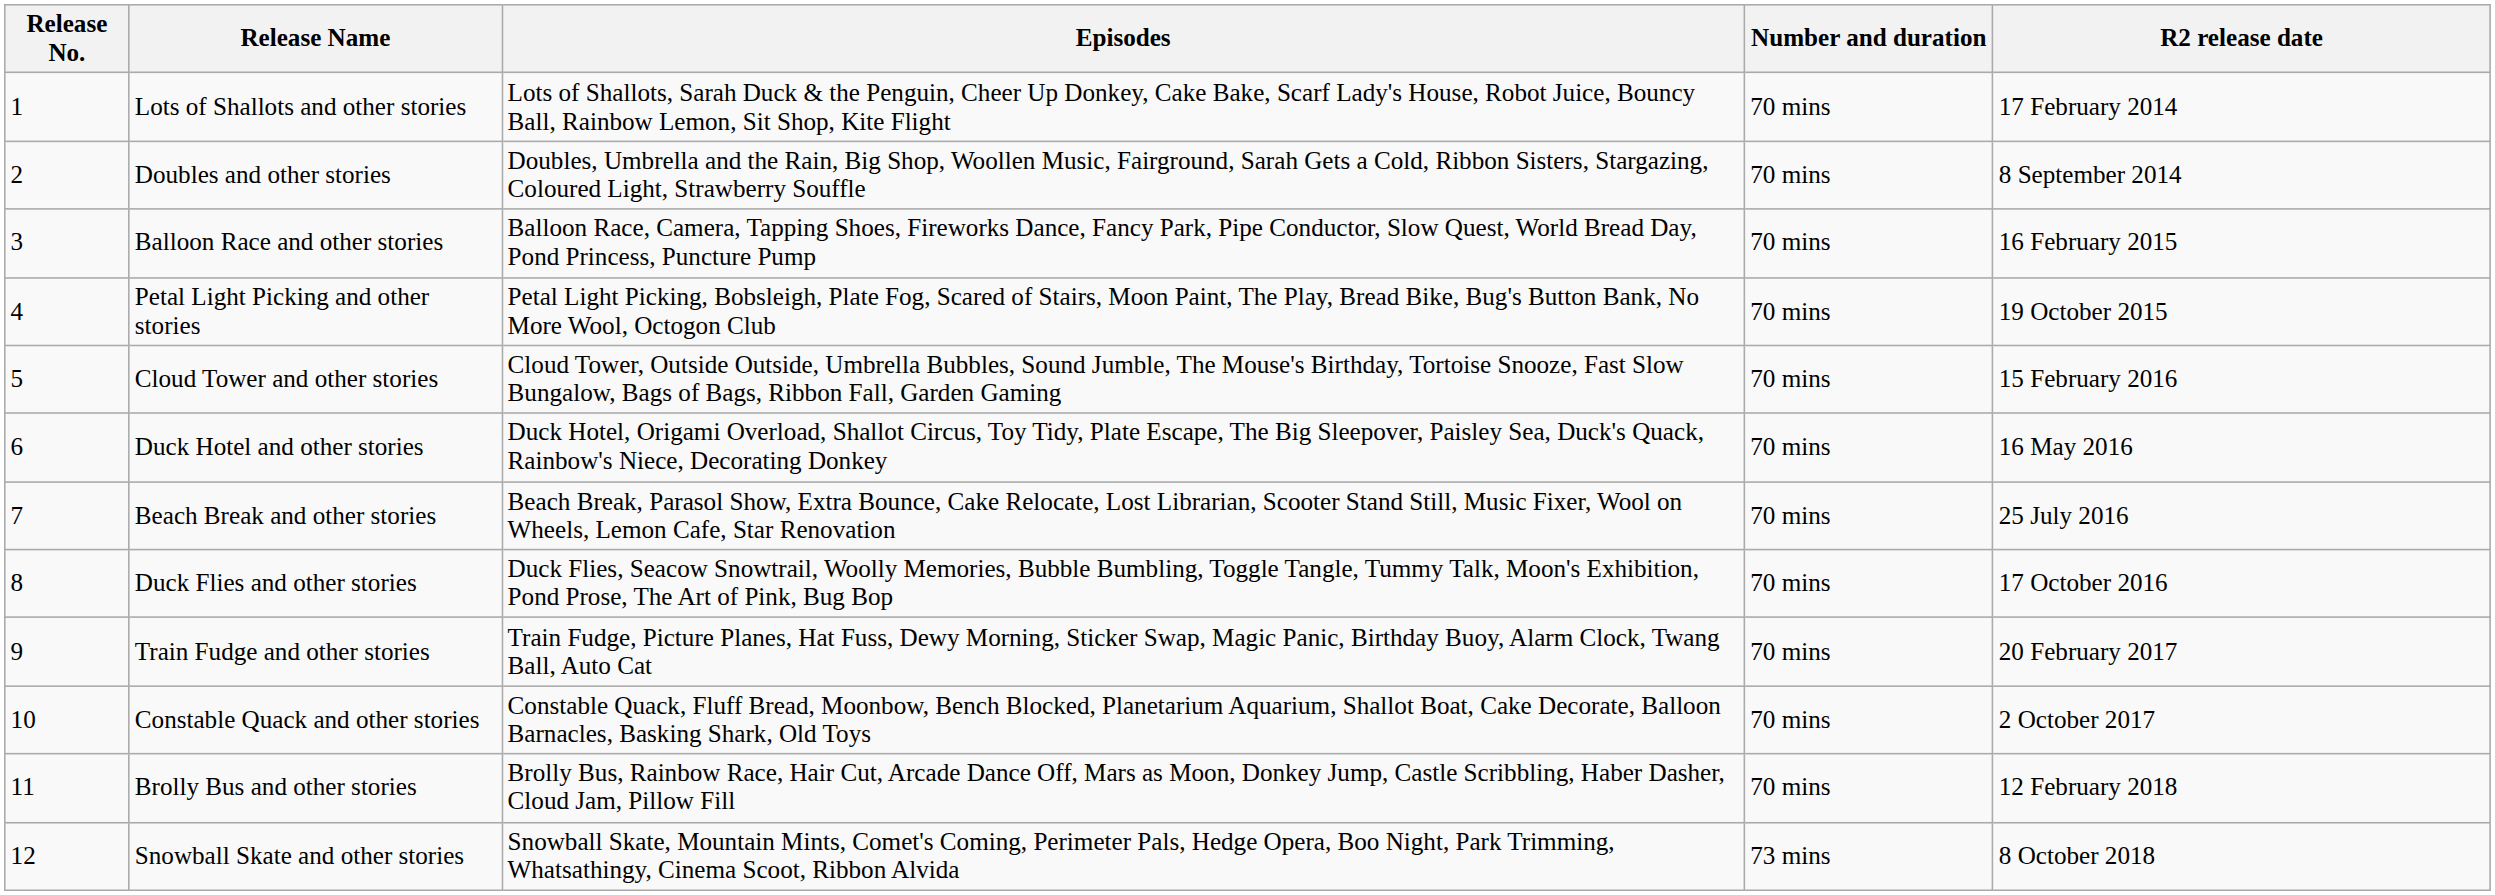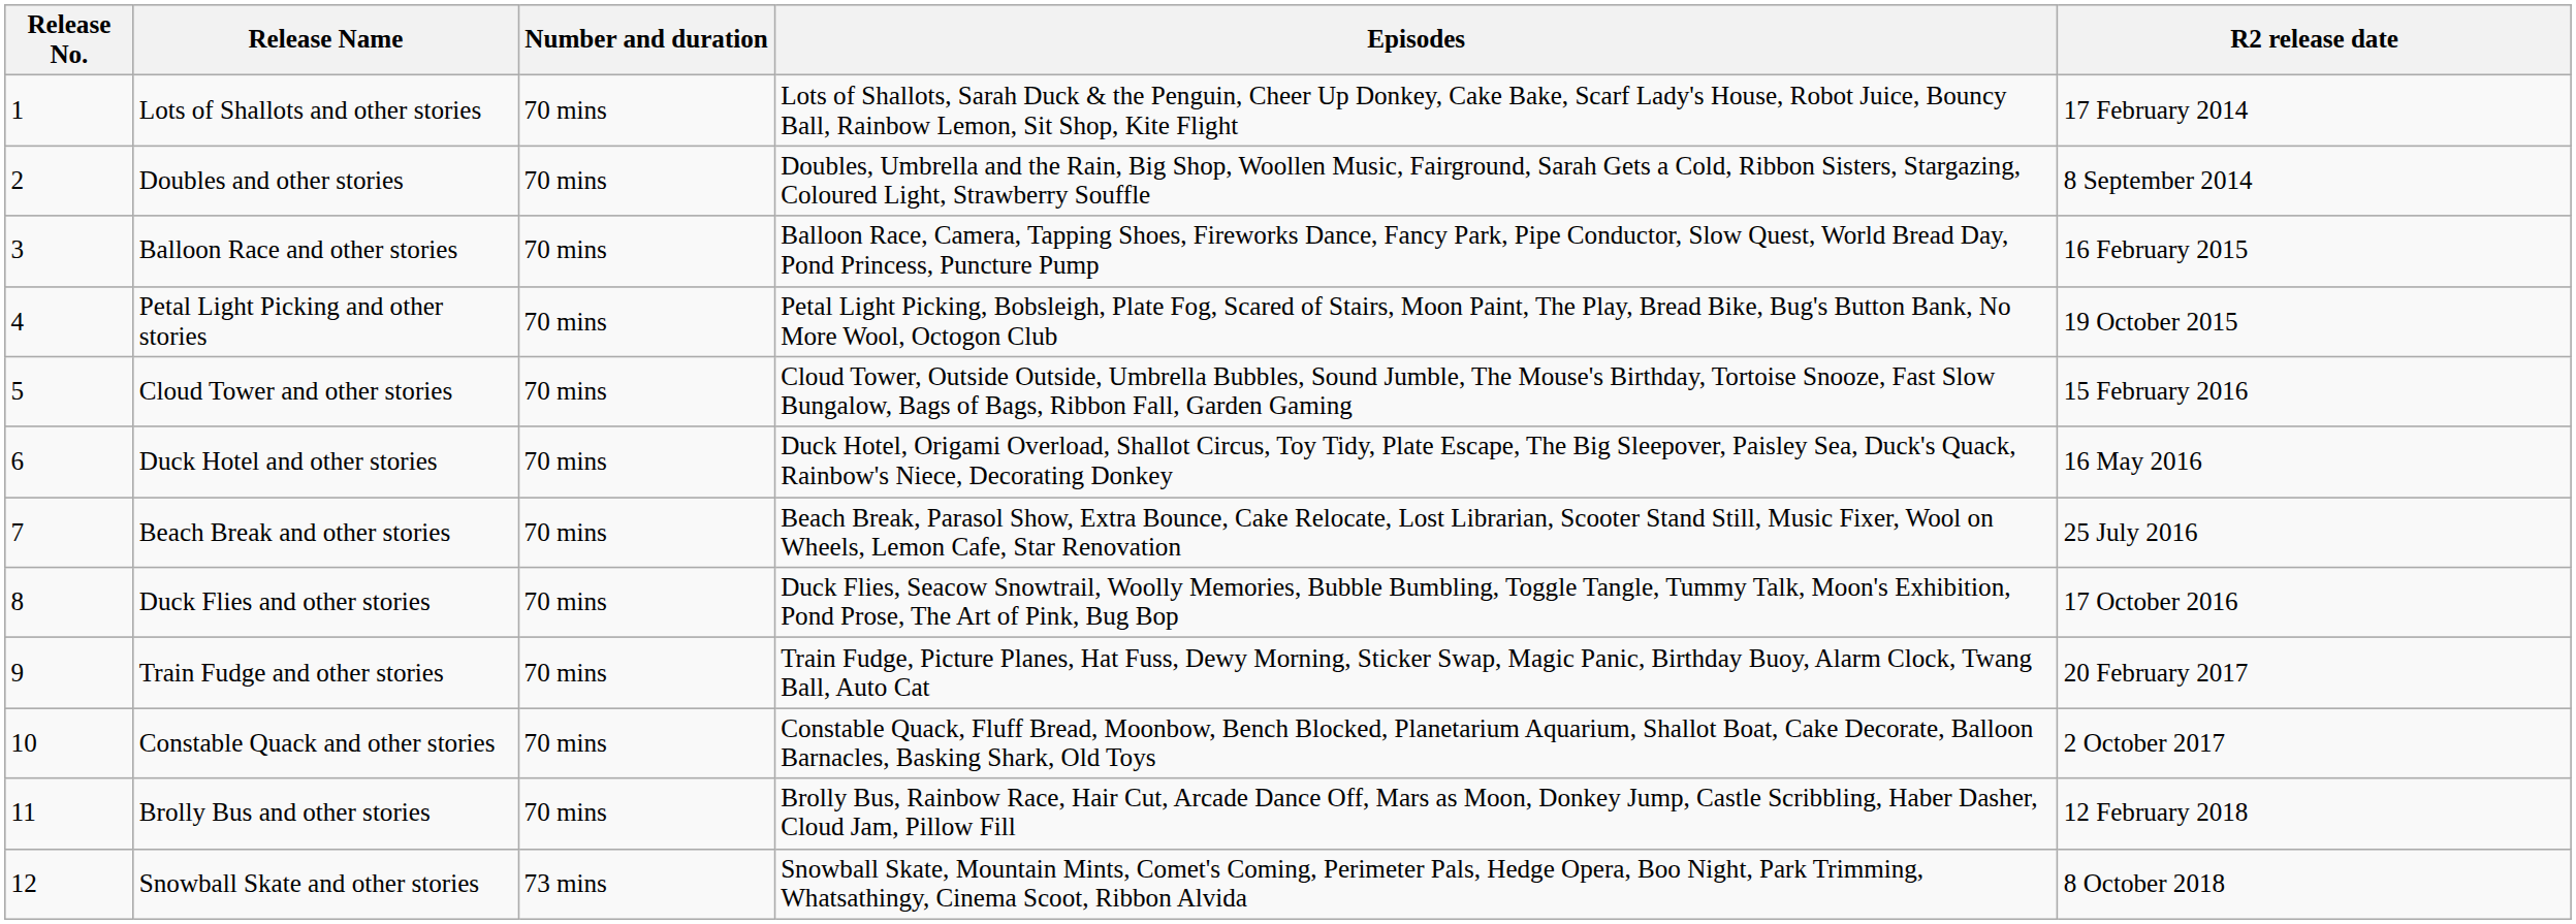 <table class="wikitable sortable" style="width:100%;">
 <tr>
 <th style="width:5%;">Release No.</th>
 <th style="width:15%;">Release Name</th>
+<th style="width:10%;">Number and duration</th>
 <th style="width:50%;">Episodes</th>
-<th style="width:10%;">Number and duration</th>
 <th style="width:20%;">R2 release date</th>
 </tr>
 <tr>
 <td>1</td>
 <td>Lots of Shallots and other stories</td>
+<td>70 mins</td>
 <td>Lots of Shallots, Sarah Duck & the Penguin, Cheer Up Donkey, Cake Bake, Scarf Lady's House, Robot Juice, Bouncy Ball, Rainbow Lemon, Sit Shop, Kite Flight</td>
-<td>70 mins</td>
 <td>17 February 2014</td>
 </tr>
 <tr>
 <td>2</td>
 <td>Doubles and other stories</td>
+<td>70 mins</td>
 <td>Doubles, Umbrella and the Rain, Big Shop, Woollen Music, Fairground, Sarah Gets a Cold, Ribbon Sisters, Stargazing, Coloured Light, Strawberry Souffle</td>
-<td>70 mins</td>
 <td>8 September 2014</td>
 </tr>
 <tr>
 <td>3</td>
 <td>Balloon Race and other stories</td>
+<td>70 mins</td>
 <td>Balloon Race, Camera, Tapping Shoes, Fireworks Dance, Fancy Park, Pipe Conductor, Slow Quest, World Bread Day, Pond Princess, Puncture Pump</td>
-<td>70 mins</td>
 <td>16 February 2015</td>
 </tr>
 <tr>
 <td>4</td>
 <td>Petal Light Picking and other stories</td>
+<td>70 mins</td>
 <td>Petal Light Picking, Bobsleigh, Plate Fog, Scared of Stairs, Moon Paint, The Play, Bread Bike, Bug's Button Bank, No More Wool, Octogon Club</td>
-<td>70 mins</td>
 <td>19 October 2015</td>
 </tr>
 <tr>
 <td>5</td>
 <td>Cloud Tower and other stories</td>
+<td>70 mins</td>
 <td>Cloud Tower, Outside Outside, Umbrella Bubbles, Sound Jumble, The Mouse's Birthday, Tortoise Snooze, Fast Slow Bungalow, Bags of Bags, Ribbon Fall, Garden Gaming</td>
-<td>70 mins</td>
 <td>15 February 2016</td>
 </tr>
 <tr>
 <td>6</td>
 <td>Duck Hotel and other stories</td>
+<td>70 mins</td>
 <td>Duck Hotel, Origami Overload, Shallot Circus, Toy Tidy, Plate Escape, The Big Sleepover, Paisley Sea, Duck's Quack, Rainbow's Niece, Decorating Donkey</td>
-<td>70 mins</td>
 <td>16 May 2016</td>
 </tr>
 <tr>
 <td>7</td>
 <td>Beach Break and other stories</td>
+<td>70 mins</td>
 <td>Beach Break, Parasol Show, Extra Bounce, Cake Relocate, Lost Librarian, Scooter Stand Still, Music Fixer, Wool on Wheels, Lemon Cafe, Star Renovation</td>
-<td>70 mins</td>
 <td>25 July 2016</td>
 </tr>
 <tr>
 <td>8</td>
 <td>Duck Flies and other stories</td>
+<td>70 mins</td>
 <td>Duck Flies, Seacow Snowtrail, Woolly Memories, Bubble Bumbling, Toggle Tangle, Tummy Talk, Moon's Exhibition, Pond Prose, The Art of Pink, Bug Bop</td>
-<td>70 mins</td>
 <td>17 October 2016</td>
 </tr>
 <tr>
 <td>9</td>
 <td>Train Fudge and other stories</td>
+<td>70 mins</td>
 <td>Train Fudge, Picture Planes, Hat Fuss, Dewy Morning, Sticker Swap, Magic Panic, Birthday Buoy, Alarm Clock, Twang Ball, Auto Cat</td>
-<td>70 mins</td>
 <td>20 February 2017</td>
 </tr>
 <tr>
 <td>10</td>
 <td>Constable Quack and other stories</td>
+<td>70 mins</td>
 <td>Constable Quack, Fluff Bread, Moonbow, Bench Blocked, Planetarium Aquarium, Shallot Boat, Cake Decorate, Balloon Barnacles, Basking Shark, Old Toys</td>
-<td>70 mins</td>
 <td>2 October 2017</td>
 </tr>
 <tr>
 <td>11</td>
 <td>Brolly Bus and other stories</td>
+<td>70 mins</td>
 <td>Brolly Bus, Rainbow Race, Hair Cut, Arcade Dance Off, Mars as Moon, Donkey Jump, Castle Scribbling, Haber Dasher, Cloud Jam, Pillow Fill</td>
-<td>70 mins</td>
 <td>12 February 2018</td>
 </tr>
 <tr>
 <td>12</td>
 <td>Snowball Skate and other stories</td>
+<td>73 mins</td>
 <td>Snowball Skate, Mountain Mints, Comet's Coming, Perimeter Pals, Hedge Opera, Boo Night, Park Trimming, Whatsathingy, Cinema Scoot, Ribbon Alvida</td>
-<td>73 mins</td>
 <td>8 October 2018</td>
 </tr>
 </table>
